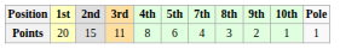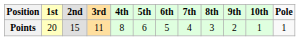 <table class="wikitable" style="font-size:85%; text-align:center;">
 <tr>
 <th scope="row">Position</th>
 <td style="background:#ffffbf;"> <strong>1st</strong> </td>
 <td style="background:#dfdfdf;"> <strong>2nd</strong> </td>
 <td style="background:#ffdf9f;"> <strong>3rd</strong> </td>
 <td style="background:#dfffdf;"> <strong>4th</strong> </td>
 <td style="background:#dfffdf;"> <strong>5th</strong> </td>
+<td style="background:#dfffdf;"> <strong>6th</strong> </td>
 <td style="background:#dfffdf;"> <strong>7th</strong> </td>
 <td style="background:#dfffdf;"> <strong>8th</strong> </td>
 <td style="background:#dfffdf;"> <strong>9th</strong> </td>
 <td style="background:#dfffdf;"> <strong>10th</strong> </td>
 <td><strong>Pole</strong></td>
 </tr>
 <tr>
 <th scope="row">Points</th>
 <td style="background:#ffffbf;">20</td>
 <td style="background:#dfdfdf;">15</td>
 <td style="background:#ffdf9f;">11</td>
 <td style="background:#dfffdf;">8</td>
 <td style="background:#dfffdf;">6</td>
+<td style="background:#dfffdf;">5</td>
 <td style="background:#dfffdf;">4</td>
 <td style="background:#dfffdf;">3</td>
 <td style="background:#dfffdf;">2</td>
 <td style="background:#dfffdf;">1</td>
 <td>1</td>
 </tr>
 </table>
